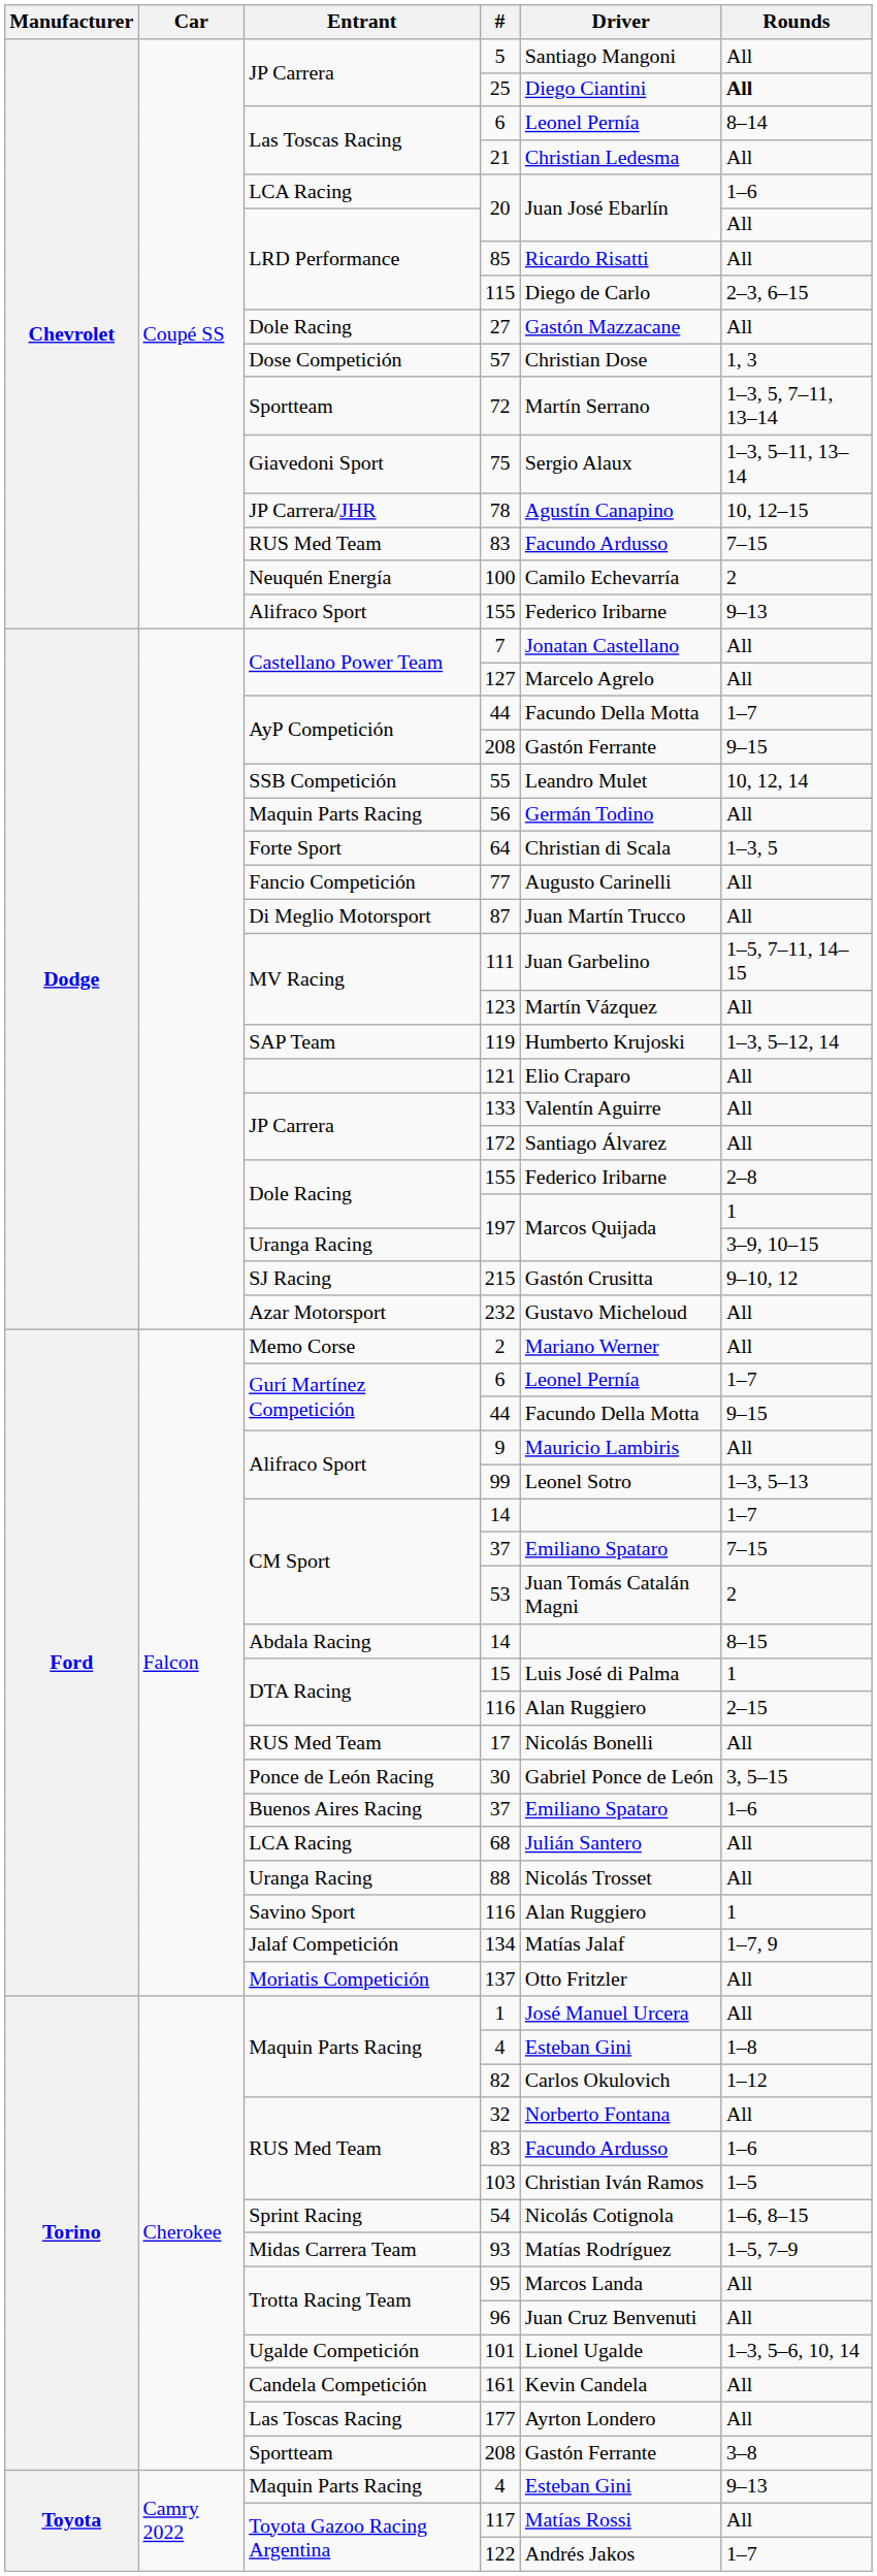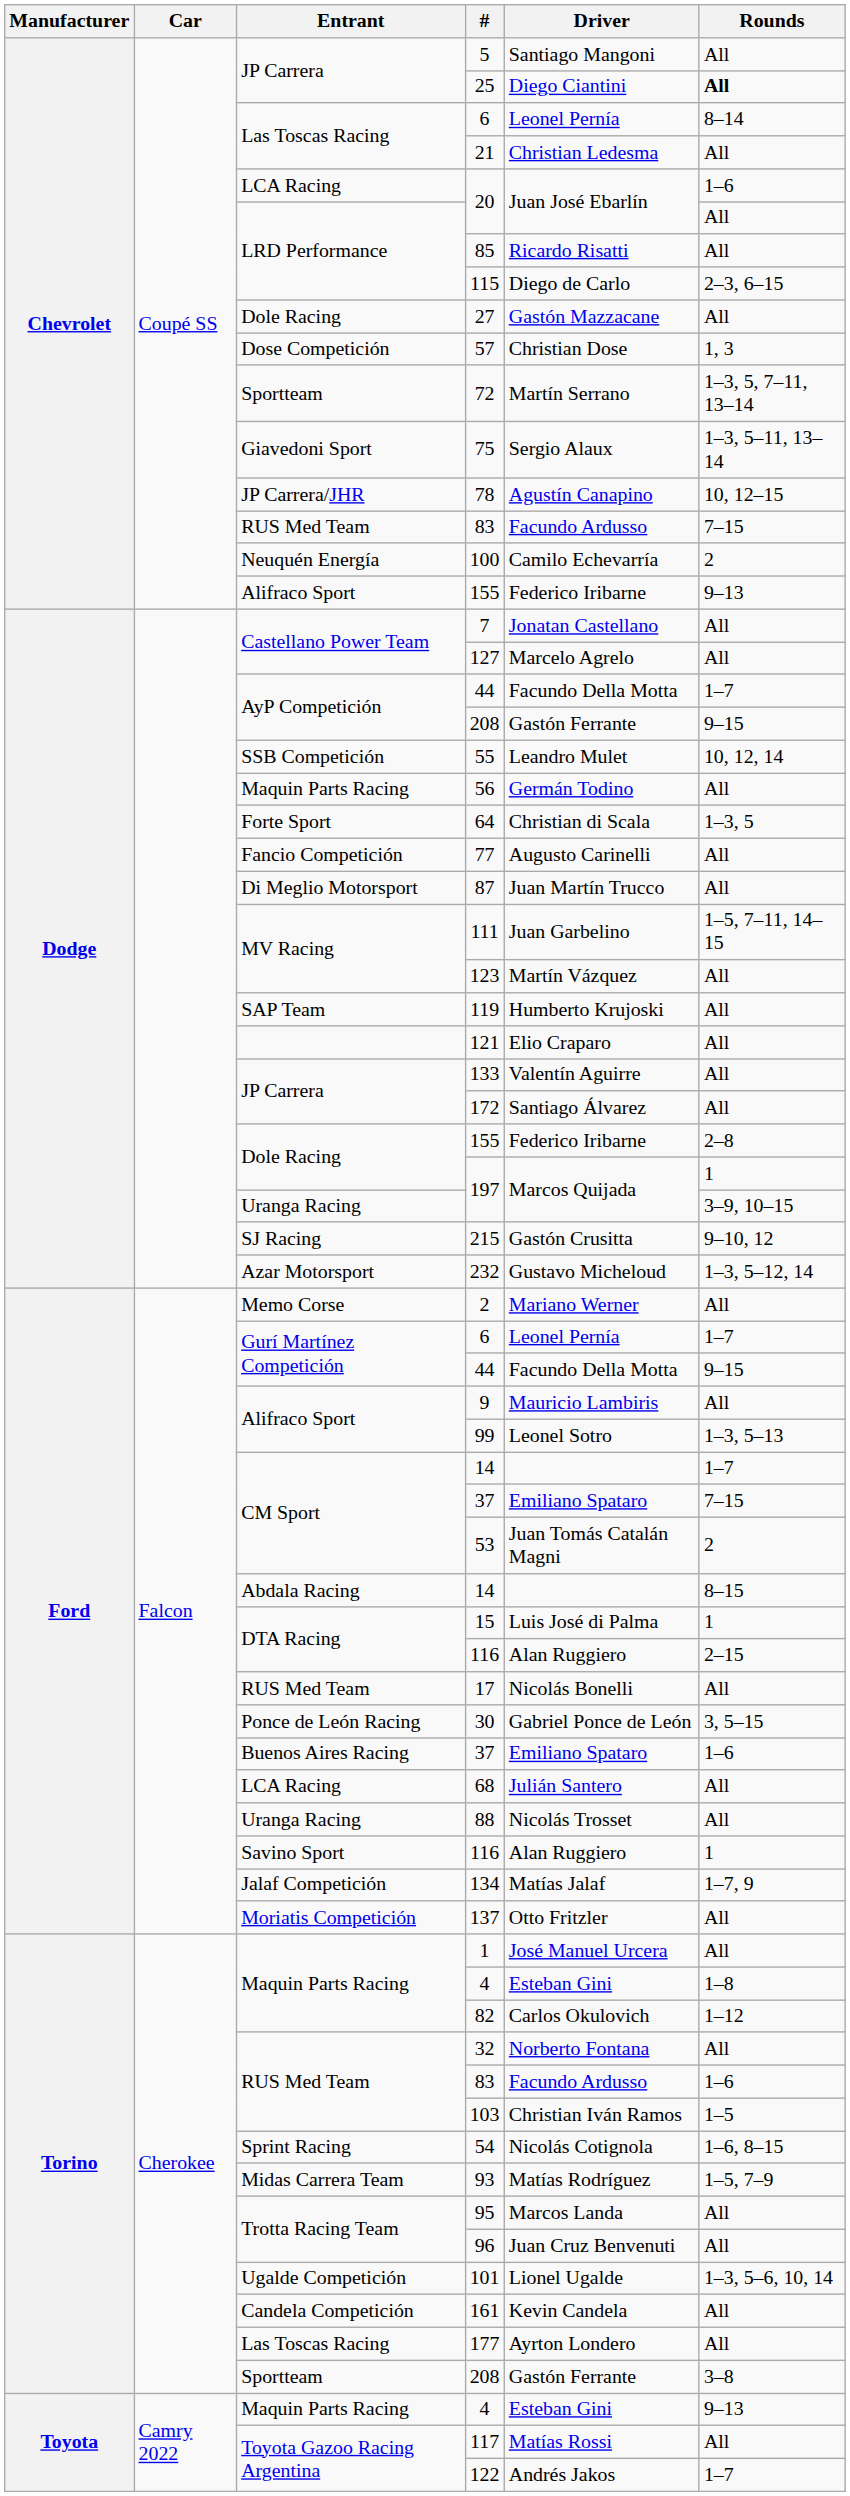 <table class="wikitable" style="font-size: 90%;">
 <tr>
 <th>Manufacturer</th>
 <th>Car</th>
 <th>Entrant</th>
 <th>#</th>
 <th>Driver</th>
 <th>Rounds</th>
 </tr>
 <tr>
 <th rowspan=16><a href='#'>Chevrolet</a></th>
 <td rowspan=16><a href='#'>Coupé SS</a></td>
 <td rowspan=2>JP Carrera</td>
 <td align=center>5</td>
 <td> Santiago Mangoni</td>
 <td>All</td>
 </tr>
 <tr>
 <td align=center>25</td>
 <td> <a href='#'>Diego Ciantini</a></td>
 <td><strong>All</strong></td>
 </tr>
 <tr>
 <td rowspan=2>Las Toscas Racing</td>
 <td align=center>6</td>
 <td> <a href='#'>Leonel Pernía</a></td>
 <td>8–14</td>
 </tr>
 <tr>
 <td align=center>21</td>
 <td> <a href='#'>Christian Ledesma</a></td>
 <td>All</td>
 </tr>
 <tr>
 <td>LCA Racing</td>
 <td rowspan="2" align="center">20</td>
 <td rowspan="2"> Juan José Ebarlín</td>
 <td>1–6</td>
 </tr>
 <tr>
 <td rowspan=3>LRD Performance</td>
 <td>All</td>
 </tr>
 <tr>
 <td align=center>85</td>
 <td> <a href='#'>Ricardo Risatti</a></td>
 <td>All</td>
 </tr>
 <tr>
 <td align=center>115</td>
 <td> Diego de Carlo</td>
 <td>2–3, 6–15</td>
 </tr>
 <tr>
 <td>Dole Racing</td>
 <td align=center>27</td>
 <td> <a href='#'>Gastón Mazzacane</a></td>
 <td>All</td>
 </tr>
 <tr>
 <td>Dose Competición</td>
 <td align=center>57</td>
 <td> Christian Dose</td>
 <td>1, 3</td>
 </tr>
 <tr>
 <td>Sportteam</td>
 <td align=center>72</td>
 <td> Martín Serrano</td>
 <td>1–3, 5, 7–11, 13–14</td>
 </tr>
 <tr>
 <td>Giavedoni Sport</td>
 <td align=center>75</td>
 <td> Sergio Alaux</td>
 <td>1–3, 5–11, 13–14</td>
 </tr>
 <tr>
 <td>JP Carrera/<a href='#'>JHR</a></td>
 <td align=center>78</td>
 <td> <a href='#'>Agustín Canapino</a></td>
 <td>10, 12–15</td>
 </tr>
 <tr>
 <td>RUS Med Team</td>
 <td align=center>83</td>
 <td> <a href='#'>Facundo Ardusso</a></td>
 <td>7–15</td>
 </tr>
 <tr>
 <td>Neuquén Energía</td>
 <td align=center>100</td>
 <td> Camilo Echevarría</td>
 <td>2</td>
 </tr>
 <tr>
 <td>Alifraco Sport</td>
 <td align=center>155</td>
 <td> Federico Iribarne</td>
 <td>9–13</td>
 </tr>
 <tr>
 <th rowspan=20><a href='#'>Dodge</a></th>
 <td rowspan=20></td>
 <td rowspan=2><a href='#'>Castellano Power Team</a></td>
 <td align=center>7</td>
 <td> <a href='#'>Jonatan Castellano</a></td>
 <td>All</td>
 </tr>
 <tr>
 <td align=center>127</td>
 <td> Marcelo Agrelo</td>
 <td>All</td>
 </tr>
 <tr>
 <td rowspan=2>AyP Competición</td>
 <td align=center>44</td>
 <td> Facundo Della Motta</td>
 <td>1–7</td>
 </tr>
 <tr>
 <td align=center>208</td>
 <td> Gastón Ferrante</td>
 <td>9–15</td>
 </tr>
 <tr>
 <td>SSB Competición</td>
 <td align=center>55</td>
 <td> Leandro Mulet</td>
 <td>10, 12, 14</td>
 </tr>
 <tr>
 <td>Maquin Parts Racing</td>
 <td align=center>56</td>
 <td> <a href='#'>Germán Todino</a></td>
 <td>All</td>
 </tr>
 <tr>
 <td>Forte Sport</td>
 <td align=center>64</td>
 <td> Christian di Scala</td>
 <td>1–3, 5</td>
 </tr>
 <tr>
 <td>Fancio Competición</td>
 <td align=center>77</td>
 <td> Augusto Carinelli</td>
 <td>All</td>
 </tr>
 <tr>
 <td>Di Meglio Motorsport</td>
 <td align=center>87</td>
 <td> Juan Martín Trucco</td>
 <td>All</td>
 </tr>
 <tr>
 <td rowspan=2>MV Racing</td>
 <td align=center>111</td>
 <td> Juan Garbelino</td>
 <td>1–5, 7–11, 14–15</td>
 </tr>
 <tr>
 <td align=center>123</td>
 <td> Martín Vázquez</td>
 <td>All</td>
 </tr>
 <tr>
 <td>SAP Team</td>
 <td align=center>119</td>
 <td> Humberto Krujoski</td>
-<td>1–3, 5–12, 14</td>
+<td>All</td>
 </tr>
 <tr>
 <td></td>
 <td align=center>121</td>
 <td> Elio Craparo</td>
 <td>All</td>
 </tr>
 <tr>
 <td rowspan=2>JP Carrera</td>
 <td align=center>133</td>
 <td> Valentín Aguirre</td>
 <td>All</td>
 </tr>
 <tr>
 <td align=center>172</td>
 <td> Santiago Álvarez</td>
 <td>All</td>
 </tr>
 <tr>
 <td rowspan=2>Dole Racing</td>
 <td align=center>155</td>
 <td> Federico Iribarne</td>
 <td>2–8</td>
 </tr>
 <tr>
 <td rowspan=2 align=center>197</td>
 <td rowspan=2> Marcos Quijada</td>
 <td>1</td>
 </tr>
 <tr>
 <td>Uranga Racing</td>
 <td>3–9, 10–15</td>
 </tr>
 <tr>
 <td>SJ Racing</td>
 <td align=center>215</td>
 <td> Gastón Crusitta</td>
 <td>9–10, 12</td>
 </tr>
 <tr>
 <td>Azar Motorsport</td>
 <td align=center>232</td>
 <td> Gustavo Micheloud</td>
-<td>All</td>
+<td>1–3, 5–12, 14</td>
 </tr>
 <tr>
 <th rowspan=19><a href='#'>Ford</a></th>
 <td rowspan=19><a href='#'>Falcon</a></td>
 <td>Memo Corse</td>
 <td align=center>2</td>
 <td> <a href='#'>Mariano Werner</a></td>
 <td>All</td>
 </tr>
 <tr>
 <td rowspan=2><a href='#'>Gurí Martínez Competición</a></td>
 <td align=center>6</td>
 <td> <a href='#'>Leonel Pernía</a></td>
 <td>1–7</td>
 </tr>
 <tr>
 <td align=center>44</td>
 <td> Facundo Della Motta</td>
 <td>9–15</td>
 </tr>
 <tr>
 <td rowspan=2>Alifraco Sport</td>
 <td align=center>9</td>
 <td> <a href='#'>Mauricio Lambiris</a></td>
 <td>All</td>
 </tr>
 <tr>
 <td align=center>99</td>
 <td> Leonel Sotro</td>
 <td>1–3, 5–13</td>
 </tr>
 <tr>
 <td rowspan=3>CM Sport</td>
 <td align=center>14</td>
 <td></td>
 <td>1–7</td>
 </tr>
 <tr>
 <td align=center>37</td>
 <td> <a href='#'>Emiliano Spataro</a></td>
 <td>7–15</td>
 </tr>
 <tr>
 <td align=center>53</td>
 <td> Juan Tomás Catalán Magni</td>
 <td>2</td>
 </tr>
 <tr>
 <td>Abdala Racing</td>
 <td align=center>14</td>
 <td></td>
 <td>8–15</td>
 </tr>
 <tr>
 <td rowspan=2>DTA Racing</td>
 <td align=center>15</td>
 <td> Luis José di Palma</td>
 <td>1</td>
 </tr>
 <tr>
 <td align=center>116</td>
 <td> Alan Ruggiero</td>
 <td>2–15</td>
 </tr>
 <tr>
 <td>RUS Med Team</td>
 <td align=center>17</td>
 <td> Nicolás Bonelli</td>
 <td>All</td>
 </tr>
 <tr>
 <td>Ponce de León Racing</td>
 <td align=center>30</td>
 <td> Gabriel Ponce de León</td>
 <td>3, 5–15</td>
 </tr>
 <tr>
 <td>Buenos Aires Racing</td>
 <td align=center>37</td>
 <td> <a href='#'>Emiliano Spataro</a></td>
 <td>1–6</td>
 </tr>
 <tr>
 <td>LCA Racing</td>
 <td align=center>68</td>
 <td> <a href='#'>Julián Santero</a></td>
 <td>All</td>
 </tr>
 <tr>
 <td>Uranga Racing</td>
 <td align=center>88</td>
 <td> Nicolás Trosset</td>
 <td>All</td>
 </tr>
 <tr>
 <td>Savino Sport</td>
 <td align=center>116</td>
 <td> Alan Ruggiero</td>
 <td>1</td>
 </tr>
 <tr>
 <td>Jalaf Competición</td>
 <td align=center>134</td>
 <td> Matías Jalaf</td>
 <td>1–7, 9</td>
 </tr>
 <tr>
 <td><a href='#'>Moriatis Competición</a></td>
 <td align=center>137</td>
 <td> Otto Fritzler</td>
 <td>All</td>
 </tr>
 <tr>
 <th rowspan=14><a href='#'>Torino</a></th>
 <td rowspan=14><a href='#'>Cherokee</a></td>
 <td rowspan=3>Maquin Parts Racing</td>
 <td align=center>1</td>
 <td> <a href='#'>José Manuel Urcera</a></td>
 <td>All</td>
 </tr>
 <tr>
 <td align=center>4</td>
 <td> <a href='#'>Esteban Gini</a></td>
 <td>1–8</td>
 </tr>
 <tr>
 <td align=center>82</td>
 <td> Carlos Okulovich</td>
 <td>1–12</td>
 </tr>
 <tr>
 <td rowspan=3>RUS Med Team</td>
 <td align=center>32</td>
 <td> <a href='#'>Norberto Fontana</a></td>
 <td>All</td>
 </tr>
 <tr>
 <td align=center>83</td>
 <td> <a href='#'>Facundo Ardusso</a></td>
 <td>1–6</td>
 </tr>
 <tr>
 <td align=center>103</td>
 <td> Christian Iván Ramos</td>
 <td>1–5</td>
 </tr>
 <tr>
 <td>Sprint Racing</td>
 <td align=center>54</td>
 <td> Nicolás Cotignola</td>
 <td>1–6, 8–15</td>
 </tr>
 <tr>
 <td>Midas Carrera Team</td>
 <td align=center>93</td>
 <td> Matías Rodríguez</td>
 <td>1–5, 7–9</td>
 </tr>
 <tr>
 <td rowspan=2>Trotta Racing Team</td>
 <td align=center>95</td>
 <td> Marcos Landa</td>
 <td>All</td>
 </tr>
 <tr>
 <td align=center>96</td>
 <td> Juan Cruz Benvenuti</td>
 <td>All</td>
 </tr>
 <tr>
 <td>Ugalde Competición</td>
 <td align=center>101</td>
 <td> Lionel Ugalde</td>
 <td>1–3, 5–6, 10, 14</td>
 </tr>
 <tr>
 <td>Candela Competición</td>
 <td align=center>161</td>
 <td> Kevin Candela</td>
 <td>All</td>
 </tr>
 <tr>
 <td>Las Toscas Racing</td>
 <td align=center>177</td>
 <td> Ayrton Londero</td>
 <td>All</td>
 </tr>
 <tr>
 <td>Sportteam</td>
 <td align=center>208</td>
 <td> Gastón Ferrante</td>
 <td>3–8</td>
 </tr>
 <tr>
 <th rowspan=3><a href='#'>Toyota</a></th>
 <td rowspan=3><a href='#'>Camry 2022</a></td>
 <td>Maquin Parts Racing</td>
 <td align=center>4</td>
 <td> <a href='#'>Esteban Gini</a></td>
 <td>9–13</td>
 </tr>
 <tr>
 <td rowspan=2><a href='#'>Toyota Gazoo Racing Argentina</a></td>
 <td align=center>117</td>
 <td> <a href='#'>Matías Rossi</a></td>
 <td>All</td>
 </tr>
 <tr>
 <td align=center>122</td>
 <td> Andrés Jakos</td>
 <td>1–7</td>
 </tr>
 </table>
